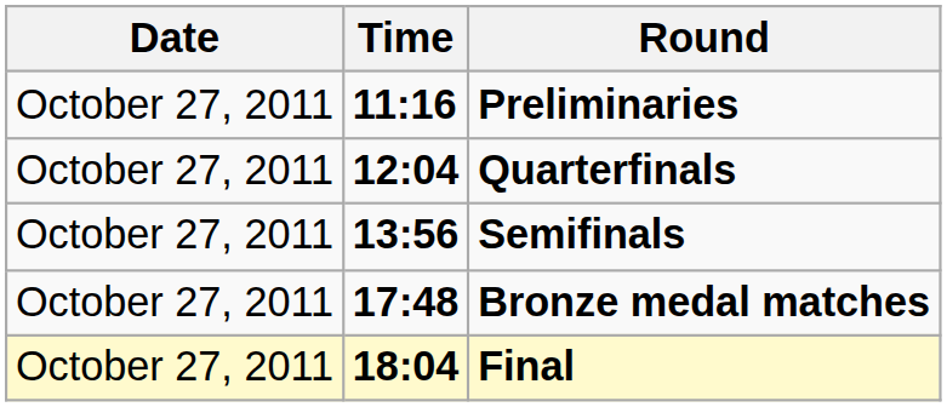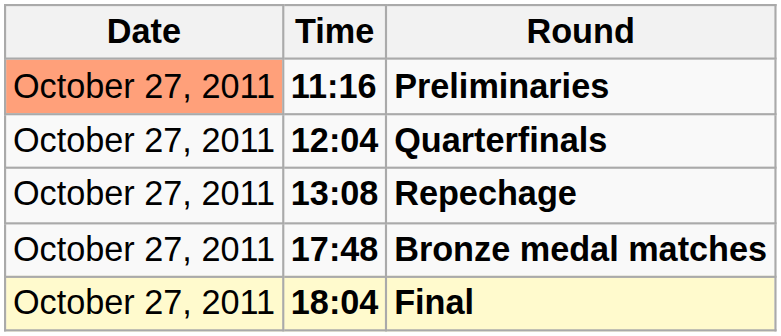 <table class="wikitable">
 <tr>
 <th>Date</th>
 <th>Time</th>
 <th>Round</th>
 </tr>
 <tr>
-<td>October 27, 2011</td>
+<td style="background: lightsalmon;">October 27, 2011</td>
 <td><strong>11:16</strong></td>
 <td><strong>Preliminaries</strong></td>
 </tr>
 <tr>
 <td>October 27, 2011</td>
 <td><strong>12:04</strong></td>
 <td><strong>Quarterfinals</strong></td>
 </tr>
 <tr>
 <td>October 27, 2011</td>
-<td><strong>13:56</strong></td>
-<td><strong>Semifinals</strong></td>
+<td><strong>13:08</strong></td>
+<td><strong>Repechage</strong></td>
 </tr>
 <tr>
 <td>October 27, 2011</td>
 <td><strong>17:48</strong></td>
 <td><strong>Bronze medal matches</strong></td>
 </tr>
 <tr style=background:lemonchiffon>
 <td>October 27, 2011</td>
 <td><strong>18:04</strong></td>
 <td><strong>Final</strong></td>
 </tr>
 </table>
